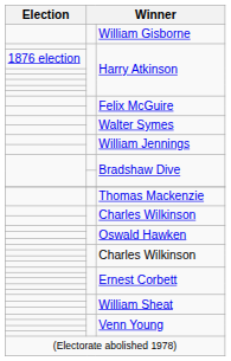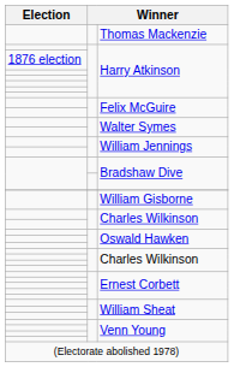 <table class=wikitable>
 <tr>
 <th width=100>Election</th>
 <th width=175 colspan=2>Winner</th>
 </tr>
 <tr>
 <td></td>
-<td width=5 rowspan=1 bgcolor=></td>
-<td><a href='#'>William Gisborne</a></td>
+<td bgcolor=></td>
+<td><a href='#'>Thomas Mackenzie</a></td>
 </tr>
 <tr>
 <td></td>
 <td rowspan=7 bgcolor=></td>
 <td rowspan=7><a href='#'>Harry Atkinson</a></td>
 </tr>
 <tr>
 <td><a href='#'>1876 election</a></td>
 </tr>
 <tr>
 <td></td>
 </tr>
 <tr>
 <td></td>
 </tr>
 <tr>
 <td></td>
 </tr>
 <tr>
 <td></td>
 </tr>
 <tr>
 <td></td>
 </tr>
 <tr>
 <td></td>
 <td rowspan=2 bgcolor=></td>
 <td rowspan=2><a href='#'>Felix McGuire</a></td>
 </tr>
 <tr>
 <td></td>
 </tr>
 <tr>
 <td></td>
 <td rowspan=2 bgcolor=></td>
 <td rowspan=2><a href='#'>Walter Symes</a></td>
 </tr>
 <tr>
 <td></td>
 </tr>
 <tr>
 <td></td>
 <td rowspan=2 bgcolor=></td>
 <td rowspan=2><a href='#'>William Jennings</a></td>
 </tr>
 <tr>
 <td></td>
 </tr>
 <tr>
 <td height=36 rowspan=2></td>
 <td bgcolor=></td>
 <td rowspan=2><a href='#'>Bradshaw Dive</a></td>
 </tr>
 <tr>
 <td bgcolor=></td>
 </tr>
 <tr>
 </tr>
 <tr>
 <td></td>
-<td bgcolor=></td>
-<td><a href='#'>Thomas Mackenzie</a></td>
+<td width=5 rowspan=1 bgcolor=></td>
+<td><a href='#'>William Gisborne</a></td>
 </tr>
 <tr>
 <td></td>
 <td rowspan=2 bgcolor=></td>
 <td rowspan=2><a href='#'>Charles Wilkinson</a></td>
 </tr>
 <tr>
 <td></td>
 </tr>
 <tr>
 <td></td>
 <td rowspan=3 bgcolor=></td>
 <td rowspan=3><a href='#'>Oswald Hawken</a></td>
 </tr>
 <tr>
 <td></td>
 </tr>
 <tr>
 <td></td>
 </tr>
 <tr>
 <td></td>
 <td rowspan=4 bgcolor=></td>
 <td rowspan=4>Charles Wilkinson</td>
 </tr>
 <tr>
 <td></td>
 </tr>
 <tr>
 <td></td>
 </tr>
 <tr>
 <td></td>
 </tr>
 <tr>
 <td></td>
 <td rowspan=5 bgcolor=></td>
 <td rowspan=5><a href='#'>Ernest Corbett</a></td>
 </tr>
 <tr>
 <td></td>
 </tr>
 <tr>
 <td></td>
 </tr>
 <tr>
 <td></td>
 </tr>
 <tr>
 <td></td>
 </tr>
 <tr>
 <td></td>
 <td rowspan=3 bgcolor=></td>
 <td rowspan=3><a href='#'>William Sheat</a></td>
 </tr>
 <tr>
 <td></td>
 </tr>
 <tr>
 <td></td>
 </tr>
 <tr>
 <td></td>
 <td rowspan=4 bgcolor=></td>
 <td rowspan=4><a href='#'>Venn Young</a></td>
 </tr>
 <tr>
 <td></td>
 </tr>
 <tr>
 <td></td>
 </tr>
 <tr>
 <td></td>
 </tr>
 <tr>
 <td colspan=3 align=center><small>(Electorate abolished 1978)</small></td>
 </tr>
 </table>
